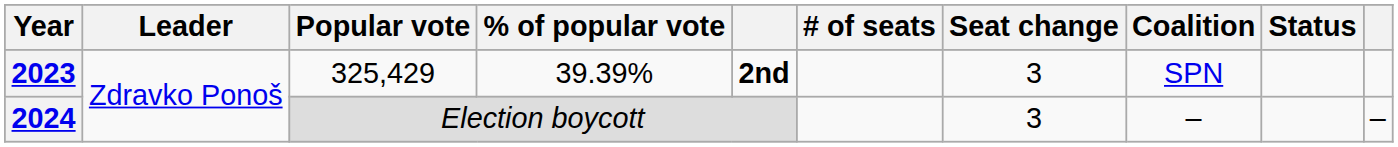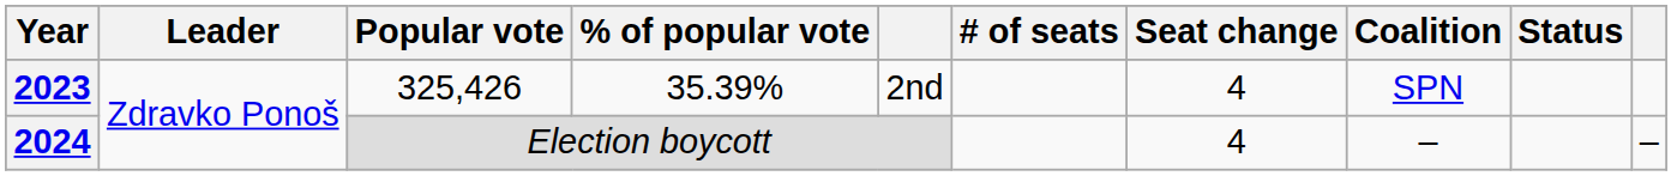 <table class="wikitable" style="text-align:center">
 <tr>
 <th>Year</th>
 <th>Leader</th>
 <th>Popular vote</th>
 <th>% of popular vote</th>
 <th></th>
 <th># of seats</th>
 <th>Seat change</th>
 <th>Coalition</th>
 <th>Status</th>
 <th></th>
 </tr>
 <tr>
 <th><a href='#'>2023</a></th>
 <td rowspan="2"><a href='#'>Zdravko Ponoš</a></td>
-<td>325,429</td>
-<td>39.39%</td>
-<td><strong> 2nd</strong></td>
+<td>325,426</td>
+<td>35.39%</td>
+<td> 2nd</td>
 <td></td>
-<td> 3</td>
+<td> 4</td>
 <td><a href='#'>SPN</a></td>
 <td></td>
 <td></td>
 </tr>
 <tr>
 <th><a href='#'>2024</a></th>
 <td colspan="3" style="background:#ddd"><em>Election boycott</em></td>
 <td></td>
-<td> 3</td>
+<td> 4</td>
 <td>–</td>
 <td></td>
 <td>–</td>
 </tr>
 </table>
